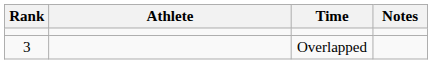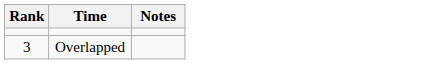 <table class=wikitable style="text-align:center">
 <tr>
 <th width=40>Rank</th>
-<th width=250>Athlete</th>
 <th width=80>Time</th>
 <th width=50>Notes</th>
 </tr>
 <tr>
 <td></td>
-<td align=left></td>
 <td></td>
 <td></td>
 </tr>
 <tr>
 <td>3</td>
-<td align=left></td>
 <td>Overlapped</td>
 <td></td>
 </tr>
 </table>
